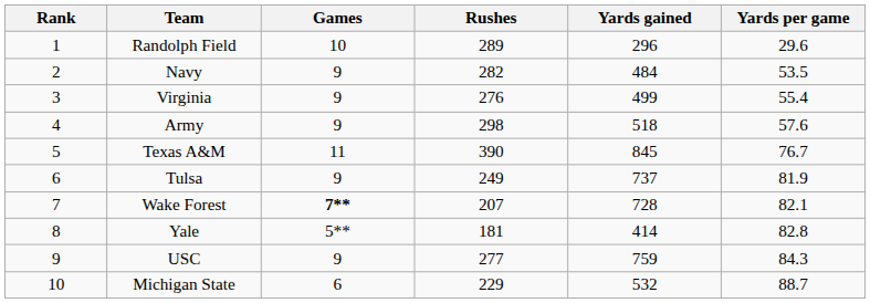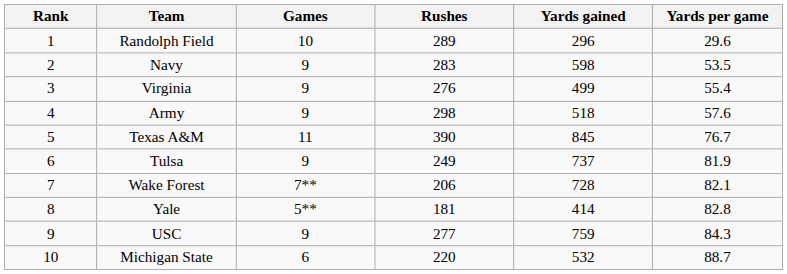 <table class="wikitable sortable">
 <tr>
 <th bgcolor="#DDDDFF" width="10%">Rank</th>
 <th bgcolor="#DDDDFF" width="15%">Team</th>
 <th bgcolor="#DDDDFF" width="15%">Games</th>
 <th bgcolor="#DDDDFF" width="15%">Rushes</th>
 <th bgcolor="#DDDDFF" width="15%">Yards gained</th>
 <th bgcolor="#DDDDFF" width="14%">Yards per game</th>
 </tr>
 <tr align="center">
 <td>1</td>
 <td>Randolph Field</td>
 <td>10</td>
 <td>289</td>
 <td>296</td>
 <td>29.6</td>
 </tr>
 <tr align="center">
 <td>2</td>
 <td>Navy</td>
 <td>9</td>
-<td>282</td>
-<td>484</td>
+<td>283</td>
+<td>598</td>
 <td>53.5</td>
 </tr>
 <tr align="center">
 <td>3</td>
 <td>Virginia</td>
 <td>9</td>
 <td>276</td>
 <td>499</td>
 <td>55.4</td>
 </tr>
 <tr align="center">
 <td>4</td>
 <td>Army</td>
 <td>9</td>
 <td>298</td>
 <td>518</td>
 <td>57.6</td>
 </tr>
 <tr align="center">
 <td>5</td>
 <td>Texas A&M</td>
 <td>11</td>
 <td>390</td>
 <td>845</td>
 <td>76.7</td>
 </tr>
 <tr align="center">
 <td>6</td>
 <td>Tulsa</td>
 <td>9</td>
 <td>249</td>
 <td>737</td>
 <td>81.9</td>
 </tr>
 <tr align="center">
 <td>7</td>
 <td>Wake Forest</td>
-<td><strong>7**</strong></td>
-<td>207</td>
+<td>7**</td>
+<td>206</td>
 <td>728</td>
 <td>82.1</td>
 </tr>
 <tr align="center">
 <td>8</td>
 <td>Yale</td>
 <td>5**</td>
 <td>181</td>
 <td>414</td>
 <td>82.8</td>
 </tr>
 <tr align="center">
 <td>9</td>
 <td>USC</td>
 <td>9</td>
 <td>277</td>
 <td>759</td>
 <td>84.3</td>
 </tr>
 <tr align="center">
 <td>10</td>
 <td>Michigan State</td>
 <td>6</td>
-<td>229</td>
+<td>220</td>
 <td>532</td>
 <td>88.7</td>
 </tr>
 </table>
